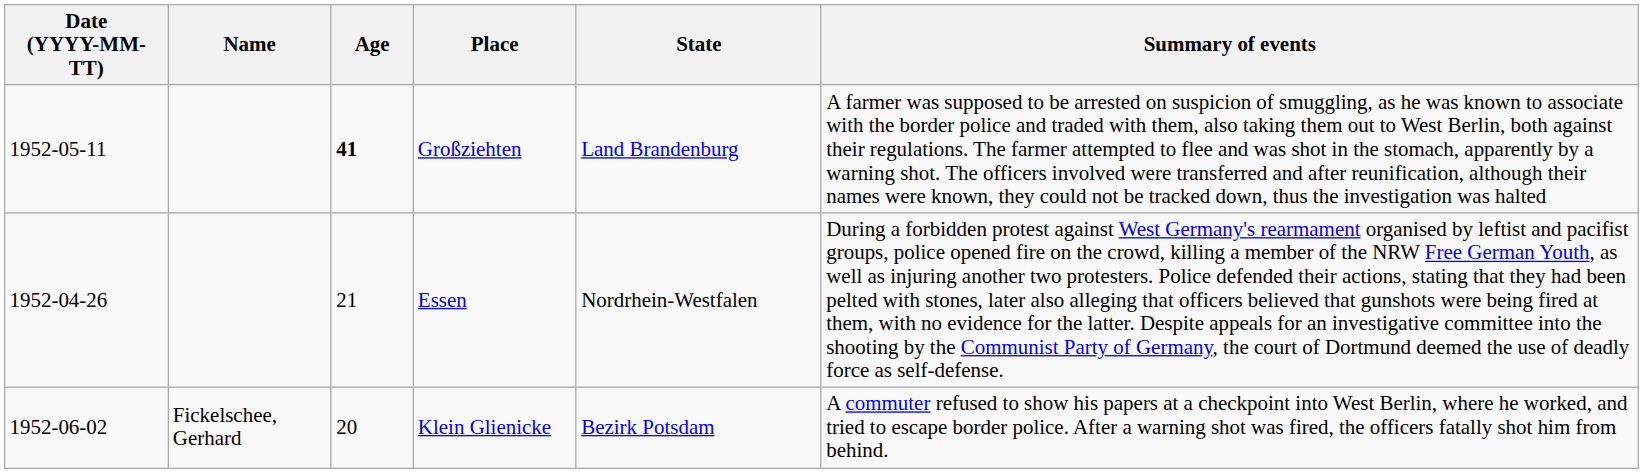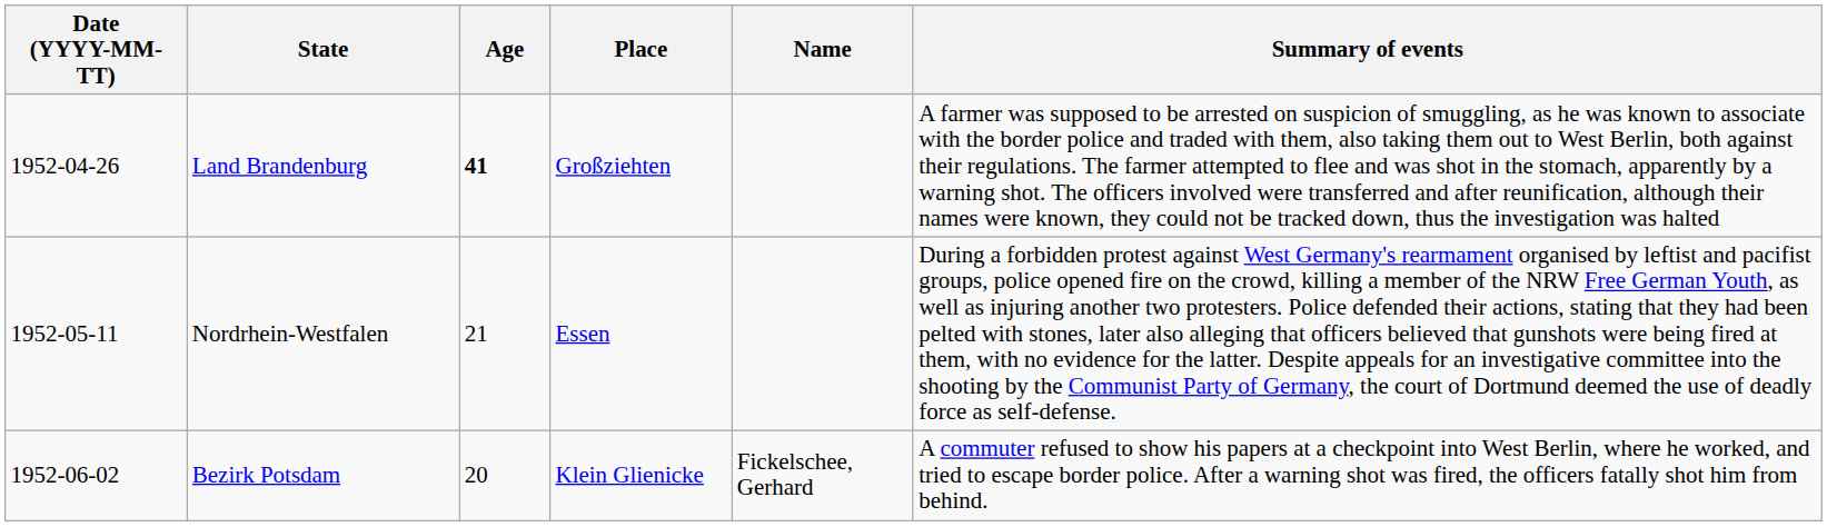 <table class="wikitable sortable static-row-numbers static-row-header-text">
 <tr>
 <th style="width:10%;">Date<br>(YYYY-MM-TT)</th>
-<th style="width:10%;">Name</th>
+<th style="width:15%;">State</th>
 <th style="width:5%;">Age</th>
 <th style="width:10%;">Place</th>
-<th style="width:15%;">State</th>
+<th style="width:10%;">Name</th>
 <th style="width:50%;">Summary of events</th>
 </tr>
 <tr>
-<td>1952-05-11</td>
-<td></td>
+<td>1952-04-26</td>
+<td><a href='#'>Land Brandenburg</a></td>
 <td><strong>41</strong></td>
 <td><a href='#'>Großziehten</a></td>
-<td><a href='#'>Land Brandenburg</a></td>
+<td></td>
 <td>A farmer was supposed to be arrested on suspicion of smuggling, as he was known to associate with the border police and traded with them, also taking them out to West Berlin, both against their regulations. The farmer attempted to flee and was shot in the stomach, apparently by a warning shot. The officers involved were transferred and after reunification, although their names were known, they could not be tracked down, thus the investigation was halted</td>
 </tr>
 <tr>
-<td>1952-04-26</td>
-<td></td>
+<td>1952-05-11</td>
+<td>Nordrhein-Westfalen</td>
 <td>21</td>
 <td><a href='#'>Essen</a></td>
-<td>Nordrhein-Westfalen</td>
+<td></td>
 <td>During a forbidden protest against <a href='#'>West Germany's rearmament</a> organised by leftist and pacifist groups, police opened fire on the crowd, killing a member of the NRW <a href='#'>Free German Youth</a>, as well as injuring another two protesters. Police defended their actions, stating that they had been pelted with stones, later also alleging that officers believed that gunshots were being fired at them, with no evidence for the latter. Despite appeals for an investigative committee into the shooting by the <a href='#'>Communist Party of Germany</a>, the court of Dortmund deemed the use of deadly force as self-defense.</td>
 </tr>
 <tr>
 <td>1952-06-02</td>
-<td>Fickelschee, Gerhard</td>
+<td><a href='#'>Bezirk Potsdam</a></td>
 <td>20</td>
 <td><a href='#'>Klein Glienicke</a></td>
-<td><a href='#'>Bezirk Potsdam</a></td>
+<td>Fickelschee, Gerhard</td>
 <td>A <a href='#'>commuter</a> refused to show his papers at a checkpoint into West Berlin, where he worked, and tried to escape border police. After a warning shot was fired, the officers fatally shot him from behind.</td>
 </tr>
 </table>
